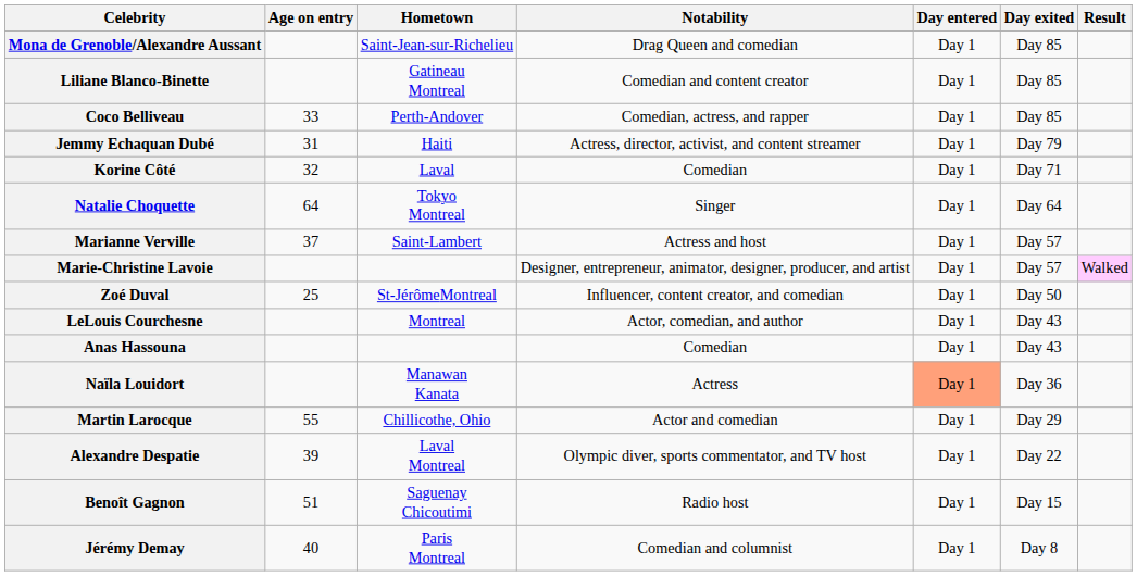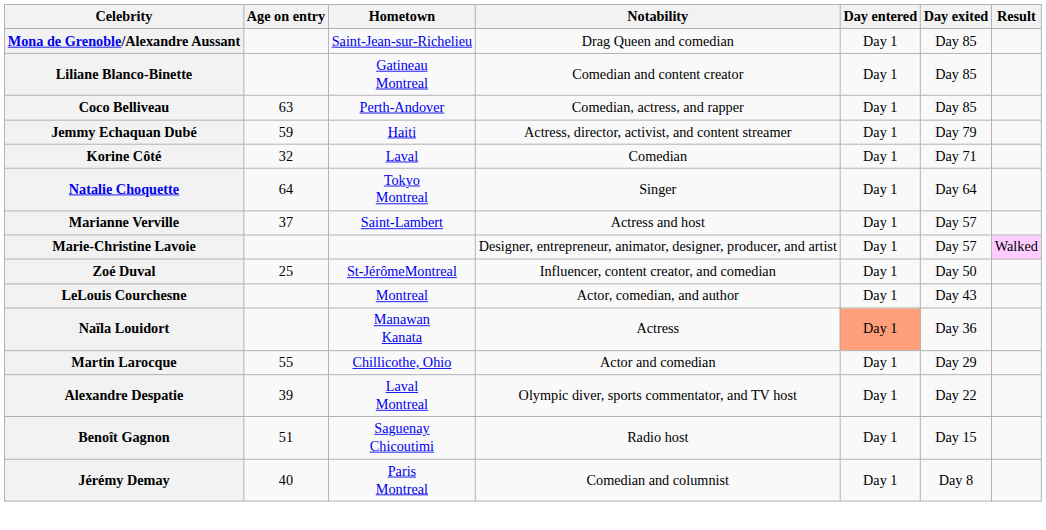 <table class="wikitable sortable" style="text-align:center; line-height:20px; width:auto;">
 <tr>
 <th>Celebrity</th>
 <th>Age on entry</th>
 <th>Hometown</th>
 <th>Notability</th>
 <th>Day entered</th>
 <th>Day exited</th>
 <th>Result</th>
 </tr>
 <tr>
 <th><a href='#'>Mona de Grenoble</a>/Alexandre Aussant</th>
 <td></td>
 <td><a href='#'>Saint-Jean-sur-Richelieu</a></td>
 <td>Drag Queen and comedian</td>
 <td>Day 1</td>
 <td>Day 85</td>
 <td></td>
 </tr>
 <tr>
 <th>Liliane Blanco-Binette</th>
 <td></td>
 <td><a href='#'>Gatineau</a><br><a href='#'>Montreal</a></td>
 <td>Comedian and content creator</td>
 <td>Day 1</td>
 <td>Day 85</td>
 <td></td>
 </tr>
 <tr>
 <th>Coco Belliveau</th>
-<td>33</td>
+<td>63</td>
 <td><a href='#'>Perth-Andover</a></td>
 <td>Comedian, actress, and rapper</td>
 <td>Day 1</td>
 <td>Day 85</td>
 <td></td>
 </tr>
 <tr>
 <th>Jemmy Echaquan Dubé</th>
-<td>31</td>
+<td>59</td>
 <td><a href='#'>Haiti</a></td>
 <td>Actress, director, activist, and content streamer</td>
 <td>Day 1</td>
 <td>Day 79</td>
 <td></td>
 </tr>
 <tr>
 <th>Korine Côté</th>
 <td>32</td>
 <td><a href='#'>Laval</a></td>
 <td>Comedian</td>
 <td>Day 1</td>
 <td>Day 71</td>
 <td></td>
 </tr>
 <tr>
 <th><a href='#'>Natalie Choquette</a></th>
 <td>64</td>
 <td><a href='#'>Tokyo</a><br><a href='#'>Montreal</a></td>
 <td>Singer</td>
 <td>Day 1</td>
 <td>Day 64</td>
 <td></td>
 </tr>
 <tr>
 <th>Marianne Verville</th>
 <td>37</td>
 <td><a href='#'>Saint-Lambert</a></td>
 <td>Actress and host</td>
 <td>Day 1</td>
 <td>Day 57</td>
 <td></td>
 </tr>
 <tr>
 <th>Marie-Christine Lavoie</th>
 <td></td>
 <td></td>
 <td>Designer, entrepreneur, animator, designer, producer, and artist</td>
 <td>Day 1</td>
 <td>Day 57</td>
 <td style="background:#fcf">Walked</td>
 </tr>
 <tr>
 <th>Zoé Duval</th>
 <td>25</td>
 <td><a href='#'>St-Jérôme</a><a href='#'>Montreal</a></td>
 <td>Influencer, content creator, and comedian</td>
 <td>Day 1</td>
 <td>Day 50</td>
 <td></td>
 </tr>
 <tr>
 <th>LeLouis Courchesne</th>
 <td></td>
 <td><a href='#'>Montreal</a></td>
 <td>Actor, comedian, and author</td>
 <td>Day 1</td>
 <td>Day 43</td>
 <td></td>
 </tr>
 <tr>
-<th>Anas Hassouna</th>
-<td></td>
-<td></td>
-<td>Comedian</td>
-<td>Day 1</td>
-<td>Day 43</td>
-<td></td>
-</tr>
-<tr>
 <th>Naïla Louidort</th>
 <td></td>
 <td><a href='#'>Manawan</a><br><a href='#'>Kanata</a></td>
 <td>Actress</td>
 <td style="background: lightsalmon;">Day 1</td>
 <td>Day 36</td>
 <td></td>
 </tr>
 <tr>
 <th>Martin Larocque</th>
 <td>55</td>
 <td><a href='#'>Chillicothe, Ohio</a></td>
 <td>Actor and comedian</td>
 <td>Day 1</td>
 <td>Day 29</td>
 <td></td>
 </tr>
 <tr>
 <th>Alexandre Despatie</th>
 <td>39</td>
 <td><a href='#'>Laval</a><br><a href='#'>Montreal</a></td>
 <td>Olympic diver, sports commentator, and TV host</td>
 <td>Day 1</td>
 <td>Day 22</td>
 <td></td>
 </tr>
 <tr>
 <th>Benoît Gagnon</th>
 <td>51</td>
 <td><a href='#'>Saguenay</a><br><a href='#'>Chicoutimi</a></td>
 <td>Radio host</td>
 <td>Day 1</td>
 <td>Day 15</td>
 <td></td>
 </tr>
 <tr>
 <th>Jérémy Demay</th>
 <td>40</td>
 <td><a href='#'>Paris</a><br><a href='#'>Montreal</a></td>
 <td>Comedian and columnist</td>
 <td>Day 1</td>
 <td>Day 8</td>
 <td></td>
 </tr>
 </table>
